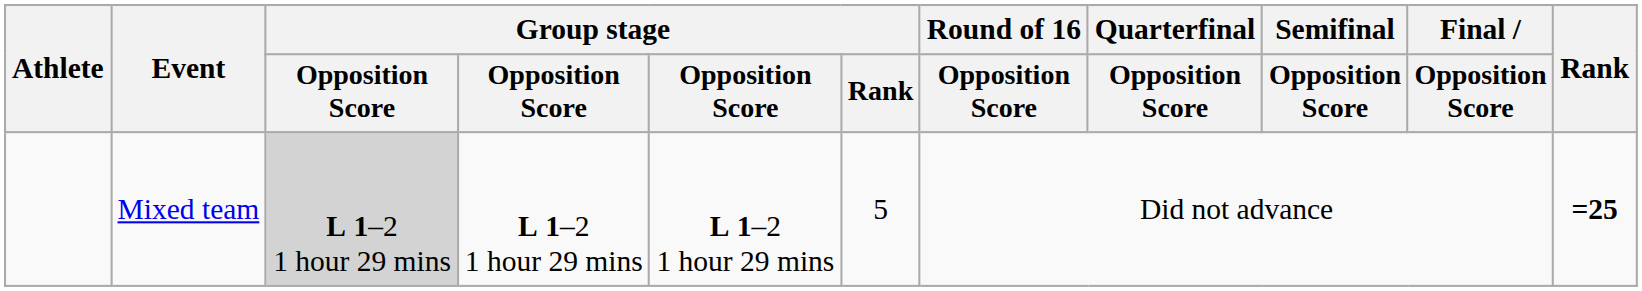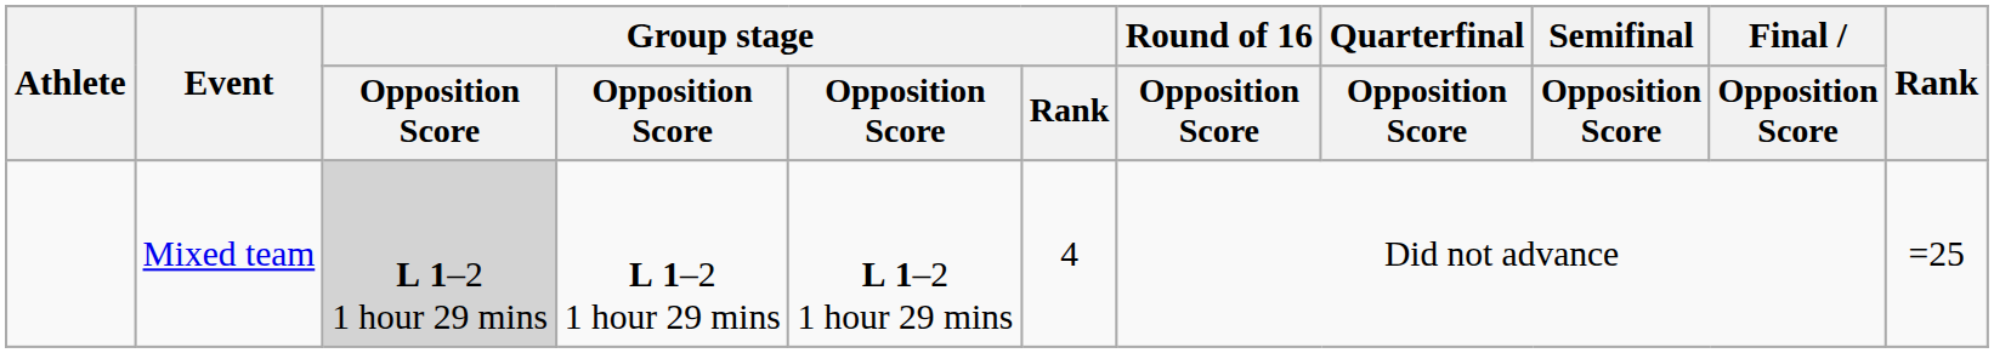 <table class="wikitable" style="font-size:90%">
 <tr>
 <th rowspan=2>Athlete</th>
 <th rowspan=2>Event</th>
 <th colspan=4>Group stage</th>
 <th>Round of 16</th>
 <th>Quarterfinal</th>
 <th>Semifinal</th>
 <th>Final / </th>
 <th rowspan=2>Rank</th>
 </tr>
 <tr style="font-size:95%">
 <th>Opposition<br>Score</th>
 <th>Opposition<br>Score</th>
 <th>Opposition<br>Score</th>
 <th>Rank</th>
 <th>Opposition<br>Score</th>
 <th>Opposition<br>Score</th>
 <th>Opposition<br>Score</th>
 <th>Opposition<br>Score</th>
 </tr>
 <tr align=center>
 <td align=left><br></td>
 <td align=left><a href='#'>Mixed team</a></td>
 <td align=center style="background: lightgrey;"><br><br><strong>L</strong> <strong>1</strong>–2<br>1 hour 29 mins</td>
 <td align=center><br><br><strong>L</strong> <strong>1</strong>–2<br>1 hour 29 mins</td>
 <td align=center><br><br><strong>L</strong> <strong>1</strong>–2<br>1 hour 29 mins</td>
-<td align=center>5</td>
+<td align=center>4</td>
 <td colspan="4" align=center>Did not advance</td>
-<td align=center><strong>=25</strong></td>
+<td align=center>=25</td>
 </tr>
 </table>
